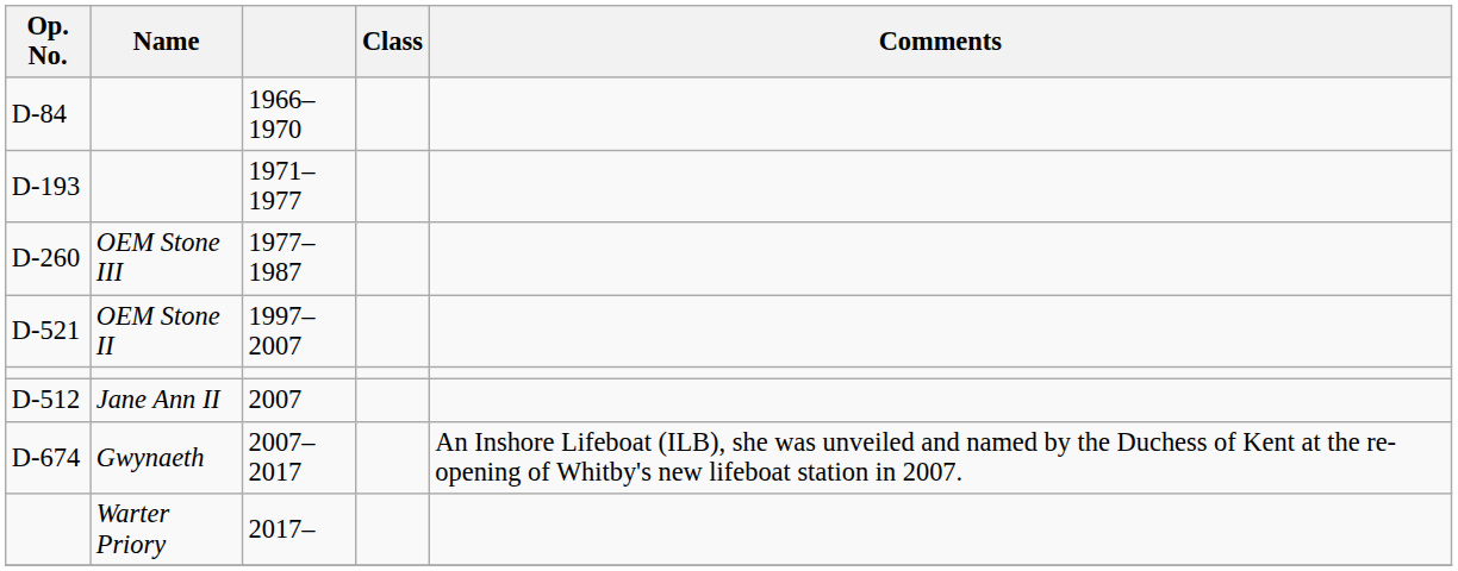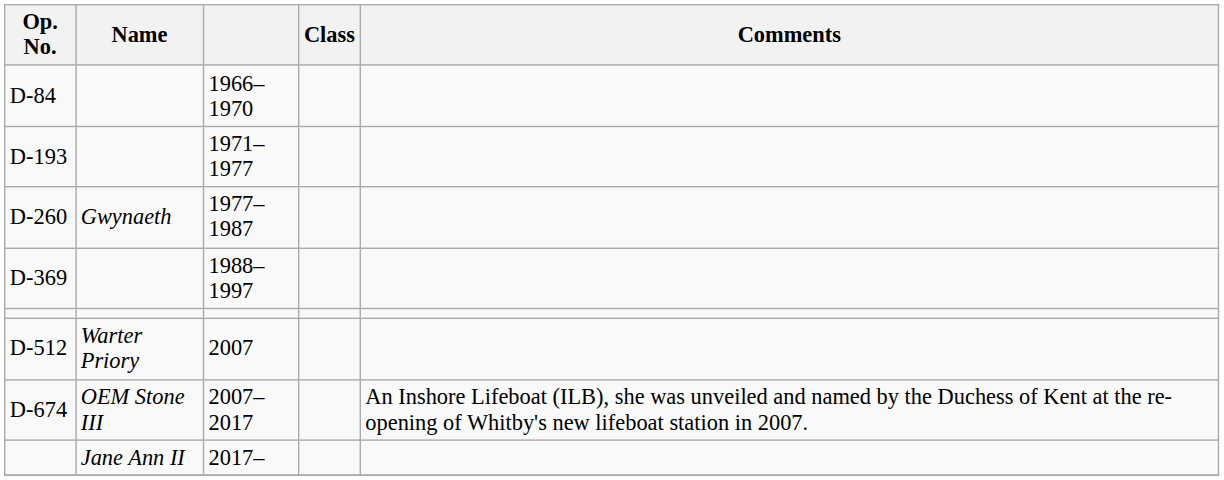 <table class="wikitable">
 <tr>
 <th>Op. No.</th>
 <th>Name</th>
 <th></th>
 <th>Class</th>
 <th>Comments</th>
 </tr>
 <tr>
 <td>D-84</td>
 <td></td>
 <td>1966–1970</td>
 <td></td>
 <td></td>
 </tr>
 <tr>
 <td>D-193</td>
 <td></td>
 <td>1971–1977</td>
 <td></td>
 <td></td>
 </tr>
 <tr>
 <td>D-260</td>
-<td><em>OEM Stone III</em></td>
+<td><em>Gwynaeth</em></td>
 <td>1977–1987</td>
 <td></td>
 <td></td>
 </tr>
 <tr>
-<td>D-521</td>
-<td><em>OEM Stone II</em></td>
-<td>1997–2007</td>
+<td>D-369</td>
+<td></td>
+<td>1988–1997</td>
 <td></td>
 <td></td>
 </tr>
 <tr>
 <td></td>
 <td></td>
 <td></td>
 <td></td>
 <td></td>
 </tr>
 <tr>
 <td>D-512</td>
-<td><em>Jane Ann II</em></td>
+<td><em>Warter Priory</em></td>
 <td>2007</td>
 <td></td>
 <td></td>
 </tr>
 <tr>
 <td>D-674</td>
-<td><em>Gwynaeth</em></td>
+<td><em>OEM Stone III</em></td>
 <td>2007–2017</td>
 <td></td>
 <td>An Inshore Lifeboat (ILB), she was unveiled and named by the Duchess of Kent at the re-opening of Whitby's new lifeboat station in 2007.</td>
 </tr>
 <tr>
 <td></td>
-<td><em>Warter Priory</em></td>
+<td><em>Jane Ann II</em></td>
 <td>2017–</td>
 <td></td>
 <td></td>
 </tr>
 <tr>
 </tr>
 </table>
